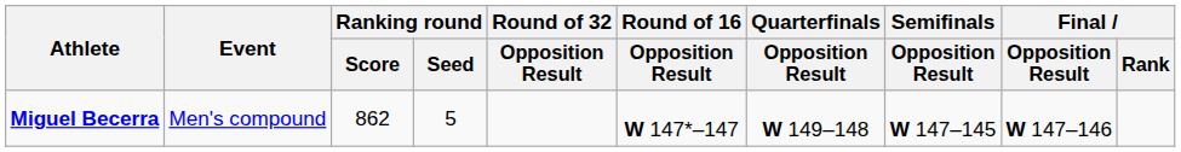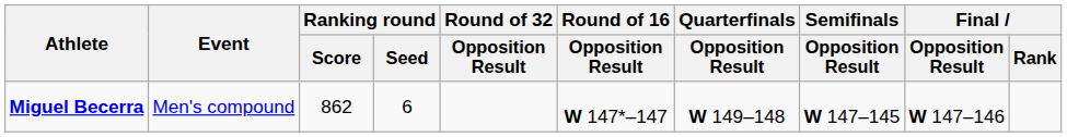 <table class=wikitable style=font-size:90%;text-align:center>
 <tr>
 <th rowspan=2>Athlete</th>
 <th rowspan=2>Event</th>
 <th colspan=2>Ranking round</th>
 <th>Round of 32</th>
 <th>Round of 16</th>
 <th>Quarterfinals</th>
 <th>Semifinals</th>
 <th colspan=2>Final / </th>
 </tr>
 <tr style=font-size:95%>
 <th>Score</th>
 <th>Seed</th>
 <th>Opposition<br>Result</th>
 <th>Opposition<br>Result</th>
 <th>Opposition<br>Result</th>
 <th>Opposition<br>Result</th>
 <th>Opposition<br>Result</th>
 <th>Rank</th>
 </tr>
 <tr>
 <td align=left><strong><a href='#'>Miguel Becerra</a></strong></td>
 <td align=left rowspan=3><a href='#'>Men's compound</a></td>
 <td>862</td>
-<td>5</td>
+<td>6</td>
 <td></td>
 <td><br><strong>W</strong> 147*–147</td>
 <td><br><strong>W</strong> 149–148</td>
 <td><br><strong>W</strong> 147–145</td>
 <td><br><strong>W</strong> 147–146</td>
 <td></td>
 </tr>
 </table>
